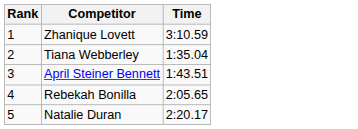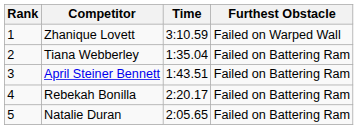 <table class="wikitable sortable mw-collapsible">
 <tr>
 <th>Rank</th>
 <th>Competitor</th>
 <th>Time</th>
+<th>Furthest Obstacle</th>
 </tr>
 <tr>
 <td>1</td>
 <td>Zhanique Lovett</td>
 <td>3:10.59</td>
+<td>Failed on Warped Wall</td>
 </tr>
 <tr>
 <td>2</td>
 <td>Tiana Webberley</td>
 <td>1:35.04</td>
+<td>Failed on Battering Ram</td>
 </tr>
 <tr>
 <td>3</td>
 <td><a href='#'>April Steiner Bennett</a></td>
 <td>1:43.51</td>
+<td>Failed on Battering Ram</td>
 </tr>
 <tr>
 <td>4</td>
 <td>Rebekah Bonilla</td>
-<td>2:05.65</td>
+<td>2:20.17</td>
+<td>Failed on Battering Ram</td>
 </tr>
 <tr>
 <td>5</td>
 <td>Natalie Duran</td>
-<td>2:20.17</td>
+<td>2:05.65</td>
+<td>Failed on Battering Ram</td>
 </tr>
 </table>
